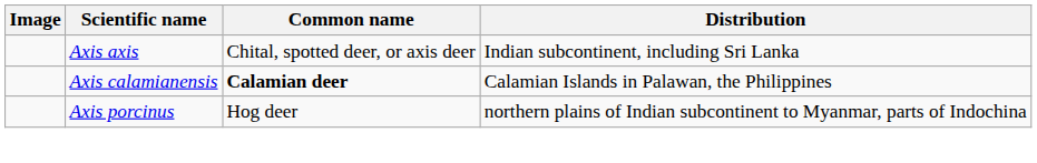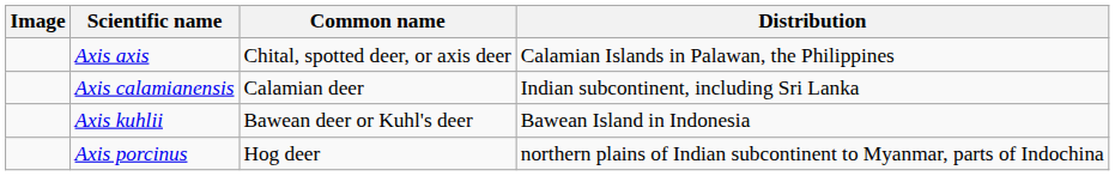 <table class="wikitable">
 <tr>
 <th>Image</th>
 <th>Scientific name</th>
 <th>Common name</th>
 <th>Distribution</th>
 </tr>
 <tr>
 <td></td>
 <td><em><a href='#'>Axis axis</a></em></td>
 <td>Chital, spotted deer, or axis deer</td>
+<td>Calamian Islands in Palawan, the Philippines</td>
+</tr>
+<tr>
+<td></td>
+<td><em><a href='#'>Axis calamianensis</a></em></td>
+<td>Calamian deer</td>
 <td>Indian subcontinent, including Sri Lanka</td>
 </tr>
 <tr>
 <td></td>
-<td><em><a href='#'>Axis calamianensis</a></em></td>
-<td><strong>Calamian deer</strong></td>
-<td>Calamian Islands in Palawan, the Philippines</td>
+<td><em><a href='#'>Axis kuhlii</a></em></td>
+<td>Bawean deer or Kuhl's deer</td>
+<td>Bawean Island in Indonesia</td>
 </tr>
 <tr>
 <td></td>
 <td><em><a href='#'>Axis porcinus</a></em></td>
 <td>Hog deer</td>
 <td>northern plains of Indian subcontinent to Myanmar, parts of Indochina</td>
 </tr>
 </table>
